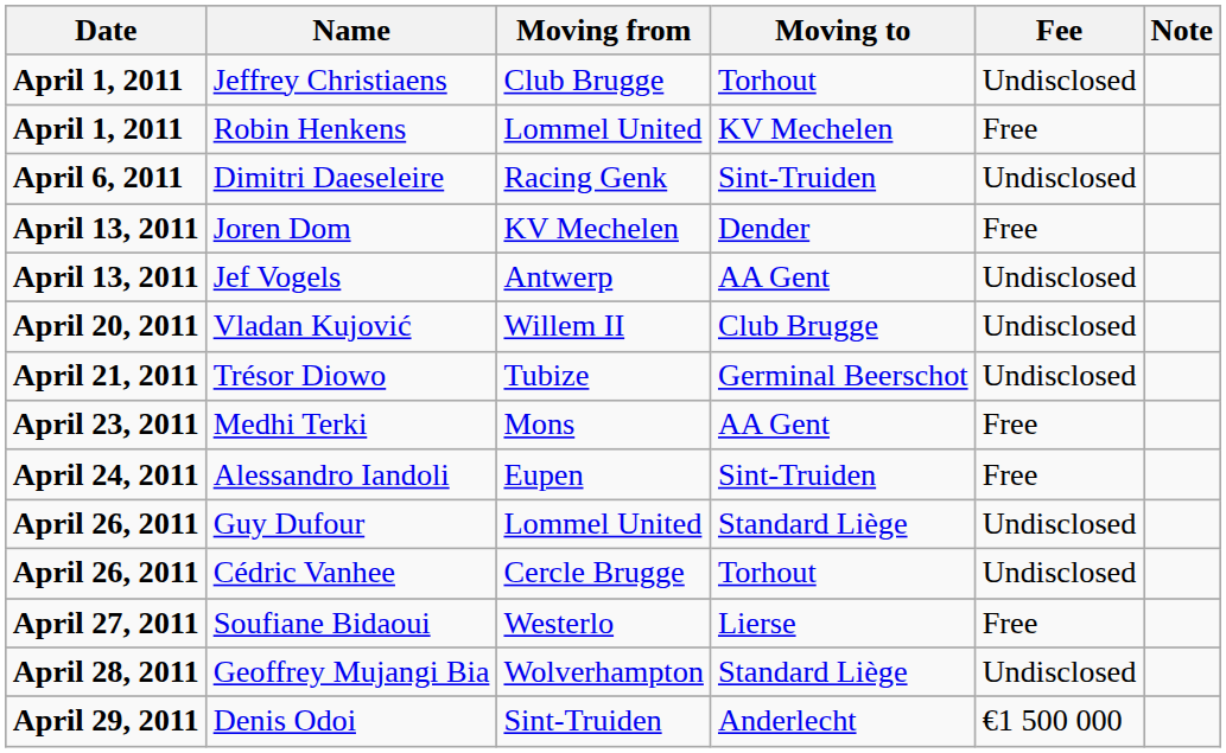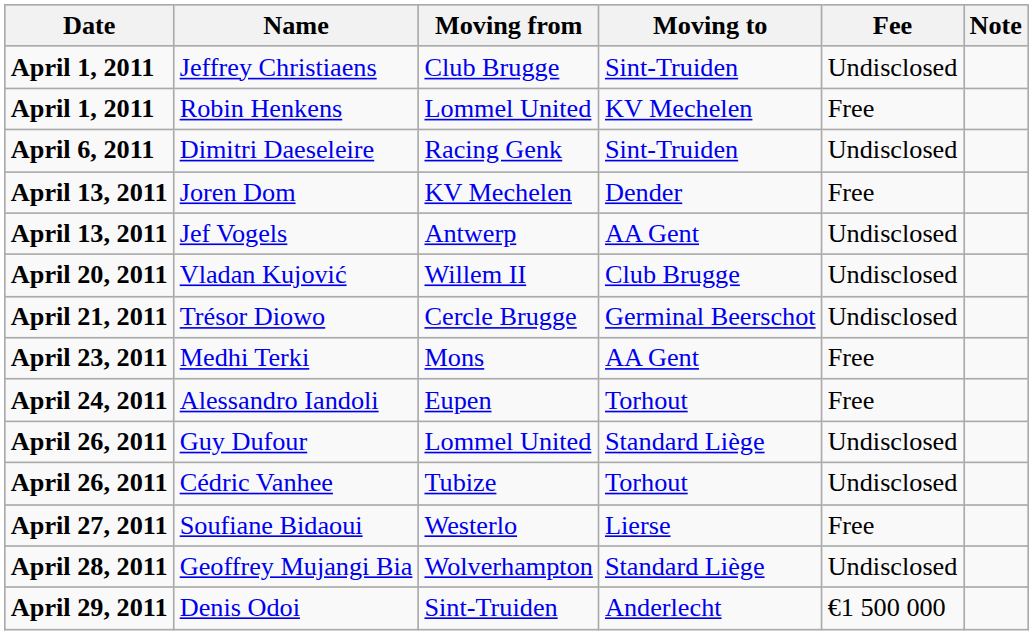 <table class="wikitable sortable">
 <tr>
 <th>Date</th>
 <th>Name</th>
 <th>Moving from</th>
 <th>Moving to</th>
 <th>Fee</th>
 <th>Note</th>
 </tr>
 <tr>
 <td><strong>April 1, 2011</strong></td>
 <td> <a href='#'>Jeffrey Christiaens</a></td>
 <td> <a href='#'>Club Brugge</a></td>
-<td> <a href='#'>Torhout</a></td>
+<td> <a href='#'>Sint-Truiden</a></td>
 <td>Undisclosed </td>
 <td></td>
 </tr>
 <tr>
 <td><strong>April 1, 2011</strong></td>
 <td> <a href='#'>Robin Henkens</a></td>
 <td> <a href='#'>Lommel United</a></td>
 <td> <a href='#'>KV Mechelen</a></td>
 <td>Free </td>
 <td></td>
 </tr>
 <tr>
 <td><strong>April 6, 2011</strong></td>
 <td> <a href='#'>Dimitri Daeseleire</a></td>
 <td> <a href='#'>Racing Genk</a></td>
 <td> <a href='#'>Sint-Truiden</a></td>
 <td>Undisclosed </td>
 <td></td>
 </tr>
 <tr>
 <td><strong>April 13, 2011</strong></td>
 <td> <a href='#'>Joren Dom</a></td>
 <td> <a href='#'>KV Mechelen</a></td>
 <td> <a href='#'>Dender</a></td>
 <td>Free </td>
 <td align=center></td>
 </tr>
 <tr>
 <td><strong>April 13, 2011</strong></td>
 <td> <a href='#'>Jef Vogels</a></td>
 <td> <a href='#'>Antwerp</a></td>
 <td> <a href='#'>AA Gent</a></td>
 <td>Undisclosed </td>
 <td></td>
 </tr>
 <tr>
 <td><strong>April 20, 2011</strong></td>
 <td> <a href='#'>Vladan Kujović</a></td>
 <td> <a href='#'>Willem II</a></td>
 <td> <a href='#'>Club Brugge</a></td>
 <td>Undisclosed </td>
 <td></td>
 </tr>
 <tr>
 <td><strong>April 21, 2011</strong></td>
 <td> <a href='#'>Trésor Diowo</a></td>
-<td> <a href='#'>Tubize</a></td>
+<td> <a href='#'>Cercle Brugge</a></td>
 <td> <a href='#'>Germinal Beerschot</a></td>
 <td>Undisclosed </td>
 <td></td>
 </tr>
 <tr>
 <td><strong>April 23, 2011</strong></td>
 <td> <a href='#'>Medhi Terki</a></td>
 <td> <a href='#'>Mons</a></td>
 <td> <a href='#'>AA Gent</a></td>
 <td>Free </td>
 <td></td>
 </tr>
 <tr>
 <td><strong>April 24, 2011</strong></td>
 <td> <a href='#'>Alessandro Iandoli</a></td>
 <td> <a href='#'>Eupen</a></td>
-<td> <a href='#'>Sint-Truiden</a></td>
+<td> <a href='#'>Torhout</a></td>
 <td>Free </td>
 <td></td>
 </tr>
 <tr>
 <td><strong>April 26, 2011</strong></td>
 <td> <a href='#'>Guy Dufour</a></td>
 <td> <a href='#'>Lommel United</a></td>
 <td> <a href='#'>Standard Liège</a></td>
 <td>Undisclosed </td>
 <td></td>
 </tr>
 <tr>
 <td><strong>April 26, 2011</strong></td>
 <td> <a href='#'>Cédric Vanhee</a></td>
-<td> <a href='#'>Cercle Brugge</a></td>
+<td> <a href='#'>Tubize</a></td>
 <td> <a href='#'>Torhout</a></td>
 <td>Undisclosed </td>
 <td></td>
 </tr>
 <tr>
 <td><strong>April 27, 2011</strong></td>
 <td> <a href='#'>Soufiane Bidaoui</a></td>
 <td> <a href='#'>Westerlo</a></td>
 <td> <a href='#'>Lierse</a></td>
 <td>Free </td>
 <td align=center></td>
 </tr>
 <tr>
 <td><strong>April 28, 2011</strong></td>
 <td> <a href='#'>Geoffrey Mujangi Bia</a></td>
 <td> <a href='#'>Wolverhampton</a></td>
 <td> <a href='#'>Standard Liège</a></td>
 <td>Undisclosed </td>
 <td></td>
 </tr>
 <tr>
 <td><strong>April 29, 2011</strong></td>
 <td> <a href='#'>Denis Odoi</a></td>
 <td> <a href='#'>Sint-Truiden</a></td>
 <td> <a href='#'>Anderlecht</a></td>
 <td>€1 500 000 </td>
 <td></td>
 </tr>
 </table>
